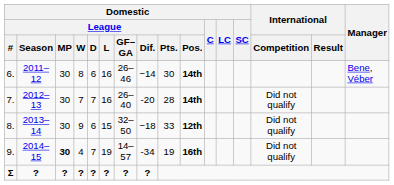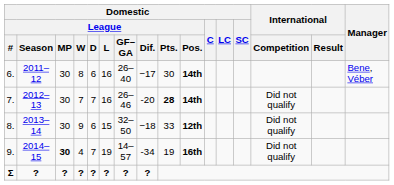 <table class="wikitable"  style="text-align:center">
 <tr>
 <th colspan="13">Domestic</th>
 <th colspan="2" rowspan="2">International</th>
 <th rowspan="3">Manager</th>
 </tr>
 <tr>
 <th colspan="10"><a href='#'>League</a></th>
 <th rowspan="2"><a href='#'>C</a></th>
 <th rowspan="2"><a href='#'>LC</a></th>
 <th rowspan="2"><a href='#'>SC</a></th>
 </tr>
 <tr>
 <th>#</th>
 <th>Season</th>
 <th>MP</th>
 <th>W</th>
 <th>D</th>
 <th>L</th>
 <th>GF–GA</th>
 <th>Dif.</th>
 <th>Pts.</th>
 <th>Pos.</th>
 <th>Competition</th>
 <th>Result</th>
 </tr>
 <tr>
 <td>6.</td>
 <td><a href='#'>2011–12</a></td>
 <td>30</td>
 <td>8</td>
 <td>6</td>
 <td>16</td>
-<td>26–46</td>
-<td>−14</td>
+<td>26–40</td>
+<td>−17</td>
 <td>30</td>
 <td><strong>14th</strong></td>
 <td></td>
 <td></td>
 <td></td>
 <td></td>
 <td></td>
 <td ! style="text-align:left;"> <a href='#'>Bene</a>,  <a href='#'>Véber</a></td>
 </tr>
 <tr>
 <td>7.</td>
 <td><a href='#'>2012–13</a></td>
 <td>30</td>
 <td>7</td>
 <td>7</td>
 <td>16</td>
-<td>26–40</td>
+<td>26–46</td>
 <td>-20</td>
-<td>28</td>
+<td><strong>28</strong></td>
 <td><strong>14th</strong></td>
 <td></td>
 <td></td>
 <td></td>
 <td>Did not qualify</td>
 <td></td>
 <td ! style="text-align:left;"></td>
 </tr>
 <tr>
 <td>8.</td>
 <td><a href='#'>2013–14</a></td>
 <td>30</td>
 <td>9</td>
 <td>6</td>
 <td>15</td>
 <td>32–50</td>
 <td>−18</td>
 <td>33</td>
 <td><strong>12th</strong></td>
 <td></td>
 <td></td>
 <td></td>
 <td>Did not qualify</td>
 <td></td>
 <td ! style="text-align:left;"></td>
 </tr>
 <tr>
 <td>9.</td>
 <td><a href='#'>2014–15</a></td>
 <td><strong>30</strong></td>
 <td>4</td>
 <td>7</td>
 <td>19</td>
 <td>14–57</td>
 <td>-34</td>
 <td>19</td>
 <td !style="background:red;"><strong>16th</strong></td>
 <td></td>
 <td></td>
 <td></td>
 <td>Did not qualify</td>
 <td></td>
 <td ! style="text-align:left;"></td>
 </tr>
 <tr>
 <td><strong>Σ</strong></td>
 <td><strong>?</strong></td>
 <td><strong>?</strong></td>
 <td><strong>?</strong></td>
 <td><strong>?</strong></td>
 <td><strong>?</strong></td>
 <td><strong>?</strong></td>
 <td><strong>?</strong></td>
 </tr>
 </table>
